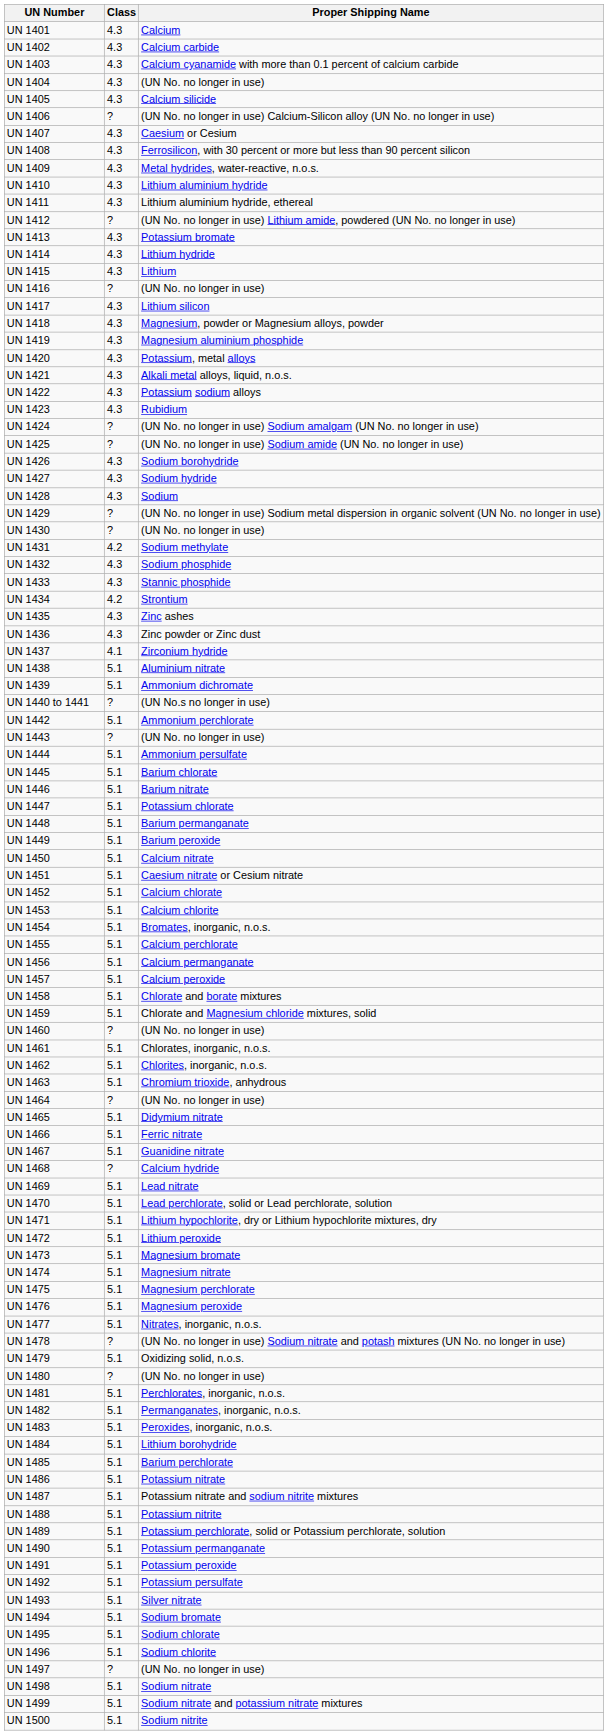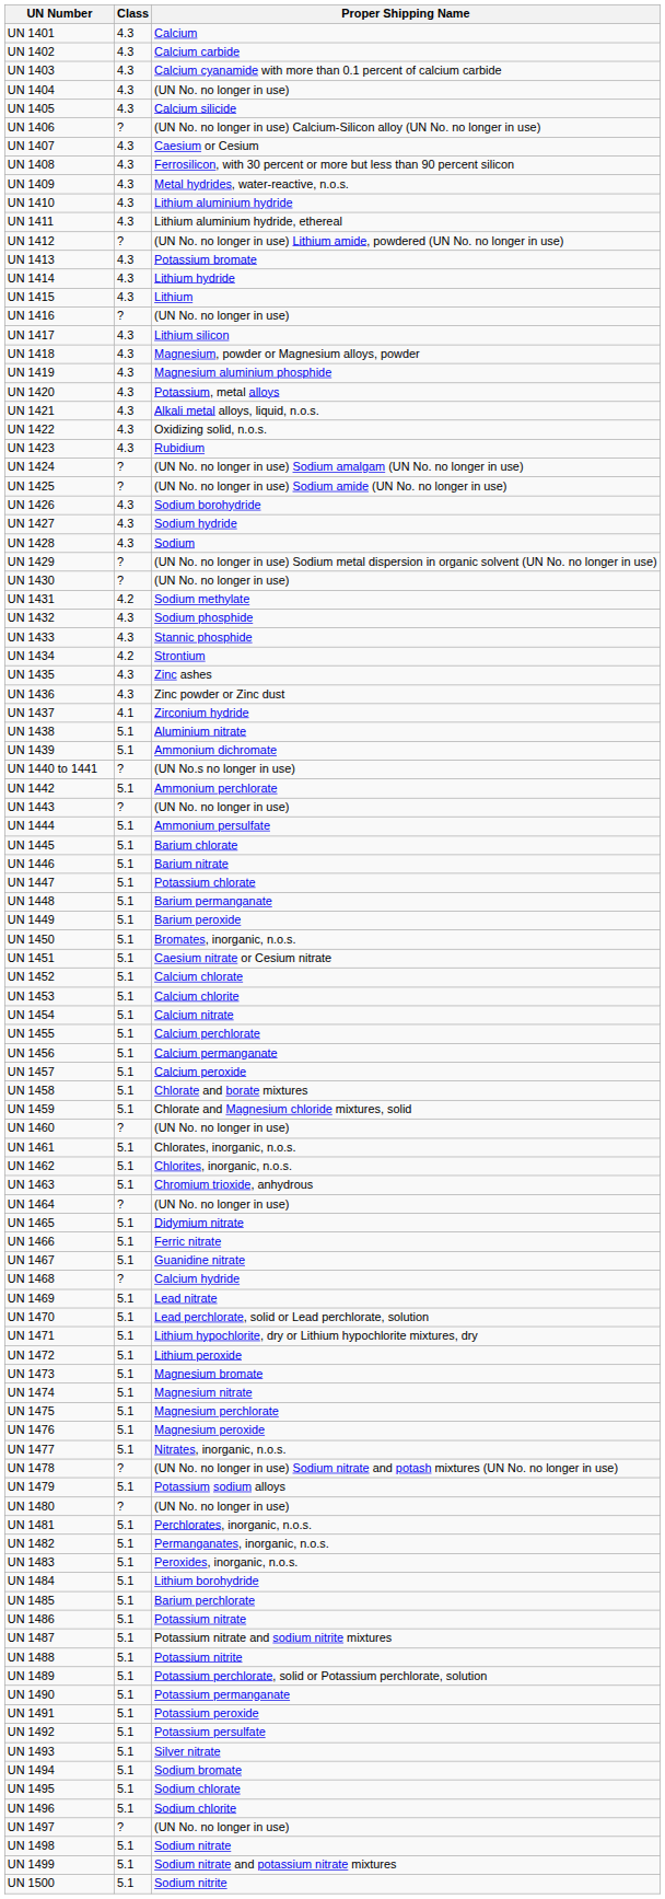 <table class="wikitable">
 <tr>
 <th width="140px">UN Number</th>
 <th>Class</th>
 <th>Proper Shipping Name</th>
 </tr>
 <tr>
 <td>UN 1401</td>
 <td>4.3</td>
 <td><a href='#'>Calcium</a></td>
 </tr>
 <tr>
 <td>UN 1402</td>
 <td>4.3</td>
 <td><a href='#'>Calcium carbide</a></td>
 </tr>
 <tr>
 <td>UN 1403</td>
 <td>4.3</td>
 <td><a href='#'>Calcium cyanamide</a> with more than 0.1 percent of calcium carbide</td>
 </tr>
 <tr>
 <td>UN 1404</td>
 <td>4.3</td>
 <td>(UN No. no longer in use)</td>
 </tr>
 <tr>
 <td>UN 1405</td>
 <td>4.3</td>
 <td><a href='#'>Calcium silicide</a></td>
 </tr>
 <tr>
 <td>UN 1406</td>
 <td>?</td>
 <td>(UN No. no longer in use) Calcium-Silicon alloy (UN No. no longer in use)</td>
 </tr>
 <tr>
 <td>UN 1407</td>
 <td>4.3</td>
 <td><a href='#'>Caesium</a> or Cesium</td>
 </tr>
 <tr>
 <td>UN 1408</td>
 <td>4.3</td>
 <td><a href='#'>Ferrosilicon</a>, with 30 percent or more but less than 90 percent silicon</td>
 </tr>
 <tr>
 <td>UN 1409</td>
 <td>4.3</td>
 <td><a href='#'>Metal hydrides</a>, water-reactive, n.o.s.</td>
 </tr>
 <tr>
 <td>UN 1410</td>
 <td>4.3</td>
 <td><a href='#'>Lithium aluminium hydride</a></td>
 </tr>
 <tr>
 <td>UN 1411</td>
 <td>4.3</td>
 <td>Lithium aluminium hydride, ethereal</td>
 </tr>
 <tr>
 <td>UN 1412</td>
 <td>?</td>
 <td>(UN No. no longer in use) <a href='#'>Lithium amide</a>, powdered (UN No. no longer in use)</td>
 </tr>
 <tr>
 <td>UN 1413</td>
 <td>4.3</td>
 <td><a href='#'>Potassium bromate</a></td>
 </tr>
 <tr>
 <td>UN 1414</td>
 <td>4.3</td>
 <td><a href='#'>Lithium hydride</a></td>
 </tr>
 <tr>
 <td>UN 1415</td>
 <td>4.3</td>
 <td><a href='#'>Lithium</a></td>
 </tr>
 <tr>
 <td>UN 1416</td>
 <td>?</td>
 <td>(UN No. no longer in use)</td>
 </tr>
 <tr>
 <td>UN 1417</td>
 <td>4.3</td>
 <td><a href='#'>Lithium silicon</a></td>
 </tr>
 <tr>
 <td>UN 1418</td>
 <td>4.3</td>
 <td><a href='#'>Magnesium</a>, powder or Magnesium alloys, powder</td>
 </tr>
 <tr>
 <td>UN 1419</td>
 <td>4.3</td>
 <td><a href='#'>Magnesium aluminium phosphide</a></td>
 </tr>
 <tr>
 <td>UN 1420</td>
 <td>4.3</td>
 <td><a href='#'>Potassium</a>, metal <a href='#'>alloys</a></td>
 </tr>
 <tr>
 <td>UN 1421</td>
 <td>4.3</td>
 <td><a href='#'>Alkali metal</a> alloys, liquid, n.o.s.</td>
 </tr>
 <tr>
 <td>UN 1422</td>
 <td>4.3</td>
-<td><a href='#'>Potassium</a> <a href='#'>sodium</a> alloys</td>
+<td>Oxidizing solid, n.o.s.</td>
 </tr>
 <tr>
 <td>UN 1423</td>
 <td>4.3</td>
 <td><a href='#'>Rubidium</a></td>
 </tr>
 <tr>
 <td>UN 1424</td>
 <td>?</td>
 <td>(UN No. no longer in use) <a href='#'>Sodium amalgam</a> (UN No. no longer in use)</td>
 </tr>
 <tr>
 <td>UN 1425</td>
 <td>?</td>
 <td>(UN No. no longer in use) <a href='#'>Sodium amide</a> (UN No. no longer in use)</td>
 </tr>
 <tr>
 <td>UN 1426</td>
 <td>4.3</td>
 <td><a href='#'>Sodium borohydride</a></td>
 </tr>
 <tr>
 <td>UN 1427</td>
 <td>4.3</td>
 <td><a href='#'>Sodium hydride</a></td>
 </tr>
 <tr>
 <td>UN 1428</td>
 <td>4.3</td>
 <td><a href='#'>Sodium</a></td>
 </tr>
 <tr>
 <td>UN 1429</td>
 <td>?</td>
 <td>(UN No. no longer in use) Sodium metal dispersion in organic solvent (UN No. no longer in use)</td>
 </tr>
 <tr>
 <td>UN 1430</td>
 <td>?</td>
 <td>(UN No. no longer in use)</td>
 </tr>
 <tr>
 <td>UN 1431</td>
 <td>4.2</td>
 <td><a href='#'>Sodium methylate</a></td>
 </tr>
 <tr>
 <td>UN 1432</td>
 <td>4.3</td>
 <td><a href='#'>Sodium phosphide</a></td>
 </tr>
 <tr>
 <td>UN 1433</td>
 <td>4.3</td>
 <td><a href='#'>Stannic phosphide</a></td>
 </tr>
 <tr>
 <td>UN 1434</td>
 <td>4.2</td>
 <td><a href='#'>Strontium</a></td>
 </tr>
 <tr>
 <td>UN 1435</td>
 <td>4.3</td>
 <td><a href='#'>Zinc</a> ashes</td>
 </tr>
 <tr>
 <td>UN 1436</td>
 <td>4.3</td>
 <td>Zinc powder or Zinc dust</td>
 </tr>
 <tr>
 <td>UN 1437</td>
 <td>4.1</td>
 <td><a href='#'>Zirconium hydride</a></td>
 </tr>
 <tr>
 <td>UN 1438</td>
 <td>5.1</td>
 <td><a href='#'>Aluminium nitrate</a></td>
 </tr>
 <tr>
 <td>UN 1439</td>
 <td>5.1</td>
 <td><a href='#'>Ammonium dichromate</a></td>
 </tr>
 <tr>
 <td>UN 1440 to 1441</td>
 <td>?</td>
 <td>(UN No.s no longer in use)</td>
 </tr>
 <tr>
 <td>UN 1442</td>
 <td>5.1</td>
 <td><a href='#'>Ammonium perchlorate</a></td>
 </tr>
 <tr>
 <td>UN 1443</td>
 <td>?</td>
 <td>(UN No. no longer in use)</td>
 </tr>
 <tr>
 <td>UN 1444</td>
 <td>5.1</td>
 <td><a href='#'>Ammonium persulfate</a></td>
 </tr>
 <tr>
 <td>UN 1445</td>
 <td>5.1</td>
 <td><a href='#'>Barium chlorate</a></td>
 </tr>
 <tr>
 <td>UN 1446</td>
 <td>5.1</td>
 <td><a href='#'>Barium nitrate</a></td>
 </tr>
 <tr>
 <td>UN 1447</td>
 <td>5.1</td>
 <td><a href='#'>Potassium chlorate</a></td>
 </tr>
 <tr>
 <td>UN 1448</td>
 <td>5.1</td>
 <td><a href='#'>Barium permanganate</a></td>
 </tr>
 <tr>
 <td>UN 1449</td>
 <td>5.1</td>
 <td><a href='#'>Barium peroxide</a></td>
 </tr>
 <tr>
 <td>UN 1450</td>
 <td>5.1</td>
-<td><a href='#'>Calcium nitrate</a></td>
+<td><a href='#'>Bromates</a>, inorganic, n.o.s.</td>
 </tr>
 <tr>
 <td>UN 1451</td>
 <td>5.1</td>
 <td><a href='#'>Caesium nitrate</a> or Cesium nitrate</td>
 </tr>
 <tr>
 <td>UN 1452</td>
 <td>5.1</td>
 <td><a href='#'>Calcium chlorate</a></td>
 </tr>
 <tr>
 <td>UN 1453</td>
 <td>5.1</td>
 <td><a href='#'>Calcium chlorite</a></td>
 </tr>
 <tr>
 <td>UN 1454</td>
 <td>5.1</td>
-<td><a href='#'>Bromates</a>, inorganic, n.o.s.</td>
+<td><a href='#'>Calcium nitrate</a></td>
 </tr>
 <tr>
 <td>UN 1455</td>
 <td>5.1</td>
 <td><a href='#'>Calcium perchlorate</a></td>
 </tr>
 <tr>
 <td>UN 1456</td>
 <td>5.1</td>
 <td><a href='#'>Calcium permanganate</a></td>
 </tr>
 <tr>
 <td>UN 1457</td>
 <td>5.1</td>
 <td><a href='#'>Calcium peroxide</a></td>
 </tr>
 <tr>
 <td>UN 1458</td>
 <td>5.1</td>
 <td><a href='#'>Chlorate</a> and <a href='#'>borate</a> mixtures</td>
 </tr>
 <tr>
 <td>UN 1459</td>
 <td>5.1</td>
 <td>Chlorate and <a href='#'>Magnesium chloride</a> mixtures, solid</td>
 </tr>
 <tr>
 <td>UN 1460</td>
 <td>?</td>
 <td>(UN No. no longer in use)</td>
 </tr>
 <tr>
 <td>UN 1461</td>
 <td>5.1</td>
 <td>Chlorates, inorganic, n.o.s.</td>
 </tr>
 <tr>
 <td>UN 1462</td>
 <td>5.1</td>
 <td><a href='#'>Chlorites</a>, inorganic, n.o.s.</td>
 </tr>
 <tr>
 <td>UN 1463</td>
 <td>5.1</td>
 <td><a href='#'>Chromium trioxide</a>, anhydrous</td>
 </tr>
 <tr>
 <td>UN 1464</td>
 <td>?</td>
 <td>(UN No. no longer in use)</td>
 </tr>
 <tr>
 <td>UN 1465</td>
 <td>5.1</td>
 <td><a href='#'>Didymium nitrate</a></td>
 </tr>
 <tr>
 <td>UN 1466</td>
 <td>5.1</td>
 <td><a href='#'>Ferric nitrate</a></td>
 </tr>
 <tr>
 <td>UN 1467</td>
 <td>5.1</td>
 <td><a href='#'>Guanidine nitrate</a></td>
 </tr>
 <tr>
 <td>UN 1468</td>
 <td>?</td>
 <td><a href='#'>Calcium hydride</a></td>
 </tr>
 <tr>
 <td>UN 1469</td>
 <td>5.1</td>
 <td><a href='#'>Lead nitrate</a></td>
 </tr>
 <tr>
 <td>UN 1470</td>
 <td>5.1</td>
 <td><a href='#'>Lead perchlorate</a>, solid or Lead perchlorate, solution</td>
 </tr>
 <tr>
 <td>UN 1471</td>
 <td>5.1</td>
 <td><a href='#'>Lithium hypochlorite</a>, dry or Lithium hypochlorite mixtures, dry</td>
 </tr>
 <tr>
 <td>UN 1472</td>
 <td>5.1</td>
 <td><a href='#'>Lithium peroxide</a></td>
 </tr>
 <tr>
 <td>UN 1473</td>
 <td>5.1</td>
 <td><a href='#'>Magnesium bromate</a></td>
 </tr>
 <tr>
 <td>UN 1474</td>
 <td>5.1</td>
 <td><a href='#'>Magnesium nitrate</a></td>
 </tr>
 <tr>
 <td>UN 1475</td>
 <td>5.1</td>
 <td><a href='#'>Magnesium perchlorate</a></td>
 </tr>
 <tr>
 <td>UN 1476</td>
 <td>5.1</td>
 <td><a href='#'>Magnesium peroxide</a></td>
 </tr>
 <tr>
 <td>UN 1477</td>
 <td>5.1</td>
 <td><a href='#'>Nitrates</a>, inorganic, n.o.s.</td>
 </tr>
 <tr>
 <td>UN 1478</td>
 <td>?</td>
 <td>(UN No. no longer in use) <a href='#'>Sodium nitrate</a> and <a href='#'>potash</a> mixtures (UN No. no longer in use)</td>
 </tr>
 <tr>
 <td>UN 1479</td>
 <td>5.1</td>
-<td>Oxidizing solid, n.o.s.</td>
+<td><a href='#'>Potassium</a> <a href='#'>sodium</a> alloys</td>
 </tr>
 <tr>
 <td>UN 1480</td>
 <td>?</td>
 <td>(UN No. no longer in use)</td>
 </tr>
 <tr>
 <td>UN 1481</td>
 <td>5.1</td>
 <td><a href='#'>Perchlorates</a>, inorganic, n.o.s.</td>
 </tr>
 <tr>
 <td>UN 1482</td>
 <td>5.1</td>
 <td><a href='#'>Permanganates</a>, inorganic, n.o.s.</td>
 </tr>
 <tr>
 <td>UN 1483</td>
 <td>5.1</td>
 <td><a href='#'>Peroxides</a>, inorganic, n.o.s.</td>
 </tr>
 <tr>
 <td>UN 1484</td>
 <td>5.1</td>
 <td><a href='#'>Lithium borohydride</a></td>
 </tr>
 <tr>
 <td>UN 1485</td>
 <td>5.1</td>
 <td><a href='#'>Barium perchlorate</a></td>
 </tr>
 <tr>
 <td>UN 1486</td>
 <td>5.1</td>
 <td><a href='#'>Potassium nitrate</a></td>
 </tr>
 <tr>
 <td>UN 1487</td>
 <td>5.1</td>
 <td>Potassium nitrate and <a href='#'>sodium nitrite</a> mixtures</td>
 </tr>
 <tr>
 <td>UN 1488</td>
 <td>5.1</td>
 <td><a href='#'>Potassium nitrite</a></td>
 </tr>
 <tr>
 <td>UN 1489</td>
 <td>5.1</td>
 <td><a href='#'>Potassium perchlorate</a>, solid or Potassium perchlorate, solution</td>
 </tr>
 <tr>
 <td>UN 1490</td>
 <td>5.1</td>
 <td><a href='#'>Potassium permanganate</a></td>
 </tr>
 <tr>
 <td>UN 1491</td>
 <td>5.1</td>
 <td><a href='#'>Potassium peroxide</a></td>
 </tr>
 <tr>
 <td>UN 1492</td>
 <td>5.1</td>
 <td><a href='#'>Potassium persulfate</a></td>
 </tr>
 <tr>
 <td>UN 1493</td>
 <td>5.1</td>
 <td><a href='#'>Silver nitrate</a></td>
 </tr>
 <tr>
 <td>UN 1494</td>
 <td>5.1</td>
 <td><a href='#'>Sodium bromate</a></td>
 </tr>
 <tr>
 <td>UN 1495</td>
 <td>5.1</td>
 <td><a href='#'>Sodium chlorate</a></td>
 </tr>
 <tr>
 <td>UN 1496</td>
 <td>5.1</td>
 <td><a href='#'>Sodium chlorite</a></td>
 </tr>
 <tr>
 <td>UN 1497</td>
 <td>?</td>
 <td>(UN No. no longer in use)</td>
 </tr>
 <tr>
 <td>UN 1498</td>
 <td>5.1</td>
 <td><a href='#'>Sodium nitrate</a></td>
 </tr>
 <tr>
 <td>UN 1499</td>
 <td>5.1</td>
 <td><a href='#'>Sodium nitrate</a> and <a href='#'>potassium nitrate</a> mixtures</td>
 </tr>
 <tr>
 <td>UN 1500</td>
 <td>5.1</td>
 <td><a href='#'>Sodium nitrite</a></td>
 </tr>
 </table>
